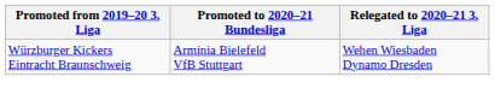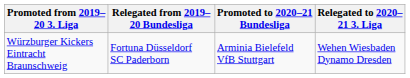 <table class="wikitable">
 <tr>
 <th>Promoted from <a href='#'>2019–20 3. Liga</a></th>
+<th>Relegated from <a href='#'>2019–20 Bundesliga</a></th>
 <th>Promoted to <a href='#'>2020–21 Bundesliga</a></th>
 <th>Relegated to <a href='#'>2020–21 3. Liga</a></th>
 </tr>
 <tr>
 <td><a href='#'>Würzburger Kickers</a><br><a href='#'>Eintracht Braunschweig</a></td>
+<td><a href='#'>Fortuna Düsseldorf</a><br><a href='#'>SC Paderborn</a></td>
 <td><a href='#'>Arminia Bielefeld</a><br><a href='#'>VfB Stuttgart</a></td>
 <td><a href='#'>Wehen Wiesbaden</a><br><a href='#'>Dynamo Dresden</a></td>
 </tr>
 </table>
